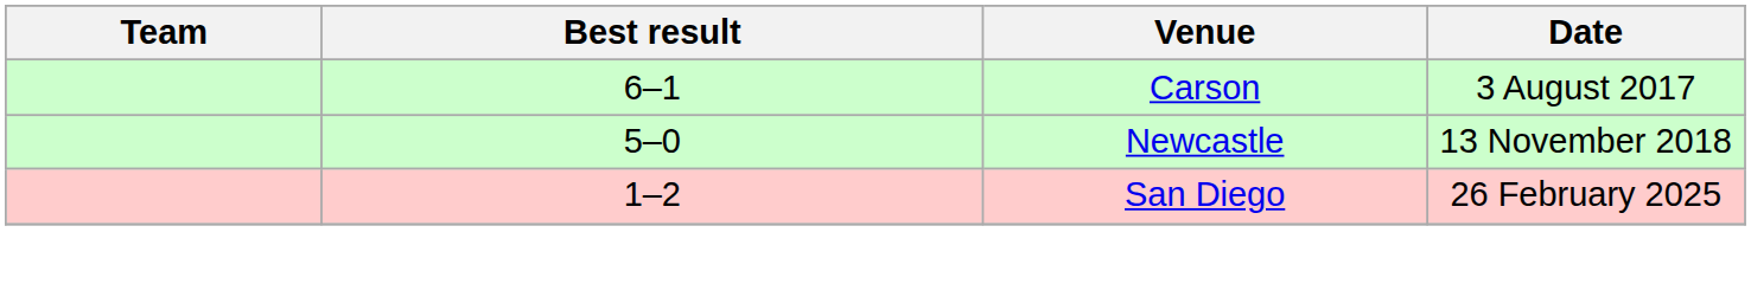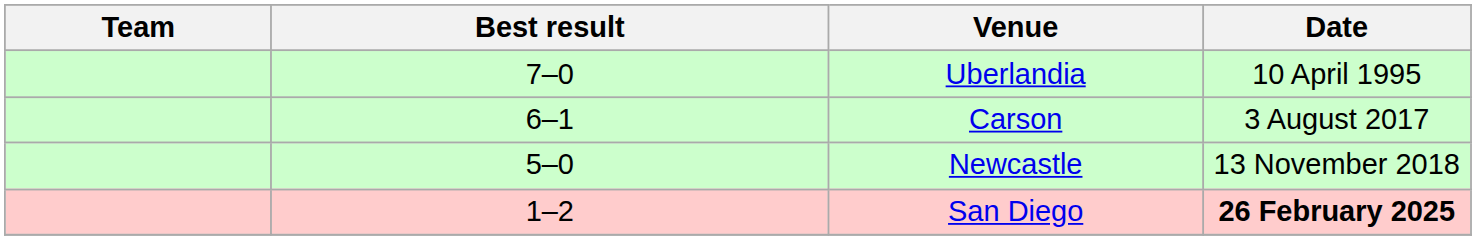 <table class="sortable wikitable" style="text-align:center;">
 <tr>
 <th width=140>Team<br></th>
 <th width=300>Best result<br></th>
 <th width=200>Venue<br></th>
 <th width=140>Date<br></th>
+</tr>
+<tr bgcolor=#CCFFCC>
+<td align="left"></td>
+<td> 7–0 </td>
+<td> <a href='#'>Uberlandia</a></td>
+<td>10 April 1995</td>
 </tr>
 <tr bgcolor=#CCFFCC>
 <td align="left"></td>
 <td> 6–1 </td>
 <td> <a href='#'>Carson</a></td>
 <td>3 August 2017</td>
 </tr>
 <tr bgcolor=#CCFFCC>
 <td align="left"></td>
 <td> 5–0 </td>
 <td> <a href='#'>Newcastle</a></td>
 <td>13 November 2018</td>
 </tr>
 <tr bgcolor=#FFCCCC>
 <td align="left"></td>
 <td> 1–2 </td>
 <td> <a href='#'>San Diego</a></td>
-<td>26 February 2025</td>
+<td><strong>26 February 2025</strong></td>
 </tr>
 <tr class="sortbottom">
 </tr>
 </table>
